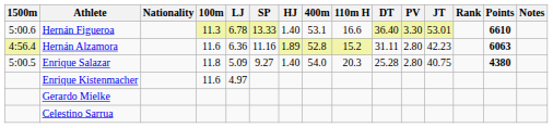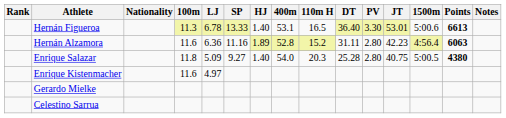 <table class="wikitable sortable" style=" text-align:center;">
 <tr>
-<th>1500m</th>
+<th>Rank</th>
 <th>Athlete</th>
 <th>Nationality</th>
 <th>100m</th>
 <th>LJ</th>
 <th>SP</th>
 <th>HJ</th>
 <th>400m</th>
 <th>110m H</th>
 <th>DT</th>
 <th>PV</th>
 <th>JT</th>
-<th>Rank</th>
+<th>1500m</th>
 <th>Points</th>
 <th>Notes</th>
 </tr>
 <tr>
-<td>5:00.6</td>
+<td></td>
 <td align=left><a href='#'>Hernán Figueroa</a></td>
 <td align=left></td>
 <td bgcolor=#F2F5A9>11.3</td>
 <td bgcolor=#F2F5A9>6.78</td>
 <td bgcolor=#F2F5A9>13.33</td>
 <td>1.40</td>
 <td>53.1</td>
-<td>16.6</td>
+<td>16.5</td>
 <td bgcolor=#F2F5A9>36.40</td>
 <td bgcolor=#F2F5A9>3.30</td>
 <td bgcolor=#F2F5A9>53.01</td>
-<td></td>
-<td><strong>6610</strong></td>
+<td>5:00.6</td>
+<td><strong>6613</strong></td>
 <td></td>
 </tr>
 <tr>
-<td bgcolor=#F2F5A9>4:56.4</td>
+<td></td>
 <td align=left><a href='#'>Hernán Alzamora</a></td>
 <td align=left></td>
 <td>11.6</td>
 <td>6.36</td>
 <td>11.16</td>
 <td bgcolor=#F2F5A9>1.89</td>
 <td bgcolor=#F2F5A9>52.8</td>
 <td bgcolor=#F2F5A9>15.2</td>
 <td>31.11</td>
 <td>2.80</td>
 <td>42.23</td>
-<td></td>
+<td bgcolor=#F2F5A9>4:56.4</td>
 <td><strong>6063</strong></td>
 <td></td>
 </tr>
 <tr>
-<td>5:00.5</td>
+<td></td>
 <td align=left><a href='#'>Enrique Salazar</a></td>
 <td align=left></td>
 <td>11.8</td>
 <td>5.09</td>
 <td>9.27</td>
 <td>1.40</td>
 <td>54.0</td>
 <td>20.3</td>
 <td>25.28</td>
 <td>2.80</td>
 <td>40.75</td>
-<td></td>
+<td>5:00.5</td>
 <td><strong>4380</strong></td>
 <td></td>
 </tr>
 <tr>
 <td></td>
 <td align=left><a href='#'>Enrique Kistenmacher</a></td>
 <td align=left></td>
 <td>11.6</td>
 <td>4.97</td>
 <td></td>
 <td></td>
 <td></td>
 <td></td>
 <td></td>
 <td></td>
 <td></td>
 <td></td>
 <td><strong></strong></td>
 <td></td>
 </tr>
 <tr>
 <td></td>
 <td align=left><a href='#'>Gerardo Mielke</a></td>
 <td align=left></td>
 <td></td>
 <td></td>
 <td></td>
 <td></td>
 <td></td>
 <td></td>
 <td></td>
 <td></td>
 <td></td>
 <td></td>
 <td><strong></strong></td>
 <td></td>
 </tr>
 <tr>
 <td></td>
 <td align=left><a href='#'>Celestino Sarrua</a></td>
 <td align=left></td>
 <td></td>
 <td></td>
 <td></td>
 <td></td>
 <td></td>
 <td></td>
 <td></td>
 <td></td>
 <td></td>
 <td></td>
 <td><strong></strong></td>
 <td></td>
 </tr>
 </table>
